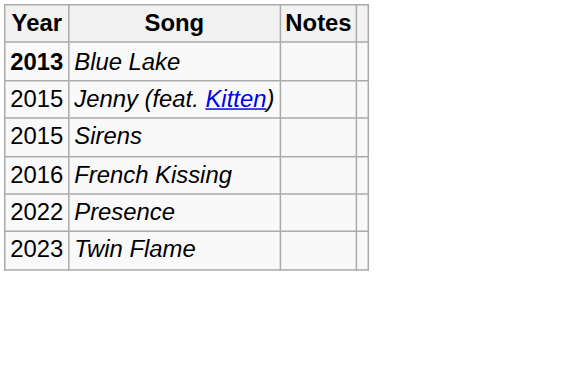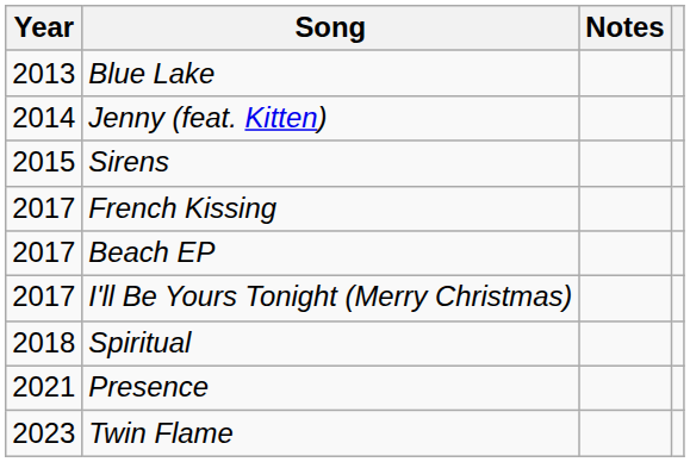 <table class="wikitable">
 <tr>
 <th>Year</th>
 <th>Song</th>
 <th>Notes</th>
 <th></th>
 </tr>
 <tr>
-<td><strong>2013</strong></td>
+<td>2013</td>
 <td><em>Blue Lake</em></td>
 <td></td>
 <td></td>
 </tr>
 <tr>
-<td>2015</td>
+<td>2014</td>
 <td><em>Jenny (feat. <a href='#'>Kitten</a>)</em></td>
 <td></td>
 <td></td>
 </tr>
 <tr>
 <td>2015</td>
 <td><em>Sirens</em></td>
 <td></td>
 <td></td>
 </tr>
 <tr>
-<td>2016</td>
+<td>2017</td>
 <td><em>French Kissing</em></td>
 <td></td>
 <td></td>
 </tr>
 <tr>
-<td>2022</td>
+<td>2017</td>
+<td><em>Beach EP</em></td>
+<td></td>
+<td></td>
+</tr>
+<tr>
+<td>2017</td>
+<td><em>I'll Be Yours Tonight (Merry Christmas)</em></td>
+<td></td>
+<td></td>
+</tr>
+<tr>
+<td>2018</td>
+<td><em>Spiritual</em></td>
+<td></td>
+<td></td>
+</tr>
+<tr>
+<td>2021</td>
 <td><em>Presence</em></td>
 <td></td>
 <td></td>
 </tr>
 <tr>
 <td>2023</td>
 <td><em>Twin Flame</em></td>
 <td></td>
 <td></td>
 </tr>
 </table>
